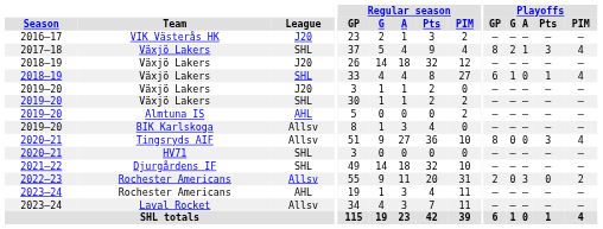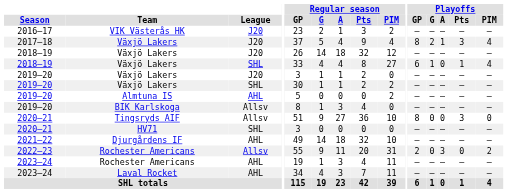 <table border="0" cellpadding="1" cellspacing="0" style="text-align:center; width:60em;">
 <tr bgcolor="#e0e0e0">
 <th colspan="3" bgcolor="#ffffff"></th>
 <th rowspan="99" bgcolor="#ffffff"></th>
 <th colspan="5"><a href='#'>Regular season</a></th>
 <th rowspan="99" bgcolor="#ffffff"></th>
 <th colspan="5"><a href='#'>Playoffs</a></th>
 </tr>
 <tr bgcolor="#e0e0e0">
 <th><a href='#'>Season</a></th>
 <th>Team</th>
 <th>League</th>
 <th>GP</th>
 <th><a href='#'>G</a></th>
 <th><a href='#'>A</a></th>
 <th><a href='#'>Pts</a></th>
 <th><a href='#'>PIM</a></th>
 <th>GP</th>
 <th>G</th>
 <th>A</th>
 <th>Pts</th>
 <th>PIM</th>
 </tr>
 <tr>
 <td>2016–17</td>
 <td><a href='#'>VIK Västerås HK</a></td>
 <td><a href='#'>J20</a></td>
 <td>23</td>
 <td>2</td>
 <td>1</td>
 <td>3</td>
 <td>2</td>
 <td>—</td>
 <td>—</td>
 <td>—</td>
 <td>—</td>
 <td>—</td>
 </tr>
 <tr bgcolor="#f0f0f0">
 <td>2017–18</td>
 <td><a href='#'>Växjö Lakers</a></td>
-<td>SHL</td>
+<td>J20</td>
 <td>37</td>
 <td>5</td>
 <td>4</td>
 <td>9</td>
 <td>4</td>
 <td>8</td>
 <td>2</td>
 <td>1</td>
 <td>3</td>
 <td>4</td>
 </tr>
 <tr>
 <td>2018–19</td>
 <td>Växjö Lakers</td>
 <td>J20</td>
 <td>26</td>
 <td>14</td>
 <td>18</td>
 <td>32</td>
 <td>12</td>
 <td>—</td>
 <td>—</td>
 <td>—</td>
 <td>—</td>
 <td>—</td>
 </tr>
 <tr bgcolor="#f0f0f0">
 <td><a href='#'>2018–19</a></td>
 <td>Växjö Lakers</td>
 <td><a href='#'>SHL</a></td>
 <td>33</td>
 <td>4</td>
 <td>4</td>
 <td>8</td>
 <td>27</td>
 <td>6</td>
 <td>1</td>
 <td>0</td>
 <td>1</td>
 <td>4</td>
 </tr>
 <tr>
 <td>2019–20</td>
 <td>Växjö Lakers</td>
 <td>J20</td>
 <td>3</td>
 <td>1</td>
 <td>1</td>
 <td>2</td>
 <td>0</td>
 <td>—</td>
 <td>—</td>
 <td>—</td>
 <td>—</td>
 <td>—</td>
 </tr>
 <tr bgcolor="#f0f0f0">
 <td><a href='#'>2019–20</a></td>
 <td>Växjö Lakers</td>
 <td>SHL</td>
 <td>30</td>
 <td>1</td>
 <td>1</td>
 <td>2</td>
 <td>2</td>
 <td>—</td>
 <td>—</td>
 <td>—</td>
 <td>—</td>
 <td>—</td>
 </tr>
 <tr>
 <td><a href='#'>2019–20</a></td>
 <td><a href='#'>Almtuna IS</a></td>
 <td><a href='#'>AHL</a></td>
 <td>5</td>
 <td>0</td>
 <td>0</td>
 <td>0</td>
 <td>2</td>
 <td>—</td>
 <td>—</td>
 <td>—</td>
 <td>—</td>
 <td>—</td>
 </tr>
 <tr bgcolor="#f0f0f0">
 <td>2019–20</td>
 <td><a href='#'>BIK Karlskoga</a></td>
 <td>Allsv</td>
 <td>8</td>
 <td>1</td>
 <td>3</td>
 <td>4</td>
 <td>0</td>
 <td>—</td>
 <td>—</td>
 <td>—</td>
 <td>—</td>
 <td>—</td>
 </tr>
 <tr>
 <td><a href='#'>2020–21</a></td>
 <td><a href='#'>Tingsryds AIF</a></td>
 <td>Allsv</td>
 <td>51</td>
 <td>9</td>
 <td>27</td>
 <td>36</td>
 <td>10</td>
 <td>8</td>
 <td>0</td>
 <td>0</td>
 <td>3</td>
-<td>4</td>
+<td>0</td>
 </tr>
 <tr bgcolor="#f0f0f0">
 <td><a href='#'>2020–21</a></td>
 <td><a href='#'>HV71</a></td>
 <td>SHL</td>
 <td>3</td>
 <td>0</td>
 <td>0</td>
 <td>0</td>
 <td>0</td>
 <td>—</td>
 <td>—</td>
 <td>—</td>
 <td>—</td>
 <td>—</td>
 </tr>
 <tr>
 <td><a href='#'>2021–22</a></td>
 <td><a href='#'>Djurgårdens IF</a></td>
-<td>SHL</td>
+<td>AHL</td>
 <td>49</td>
 <td>14</td>
 <td>18</td>
 <td>32</td>
 <td>10</td>
 <td>—</td>
 <td>—</td>
 <td>—</td>
 <td>—</td>
 <td>—</td>
 </tr>
 <tr bgcolor="#f0f0f0">
 <td><a href='#'>2022–23</a></td>
 <td><a href='#'>Rochester Americans</a></td>
 <td><a href='#'>Allsv</a></td>
 <td>55</td>
 <td>9</td>
 <td>11</td>
 <td>20</td>
 <td>31</td>
 <td>2</td>
 <td>0</td>
 <td>3</td>
 <td>0</td>
 <td>2</td>
 </tr>
 <tr>
 <td><a href='#'>2023–24</a></td>
 <td>Rochester Americans</td>
 <td>AHL</td>
 <td>19</td>
 <td>1</td>
 <td>3</td>
 <td>4</td>
 <td>11</td>
 <td>—</td>
 <td>—</td>
 <td>—</td>
 <td>—</td>
 <td>—</td>
 </tr>
 <tr bgcolor="#f0f0f0">
 <td>2023–24</td>
 <td><a href='#'>Laval Rocket</a></td>
-<td>Allsv</td>
+<td>AHL</td>
 <td>34</td>
 <td>4</td>
 <td>3</td>
 <td>7</td>
 <td>11</td>
 <td>—</td>
 <td>—</td>
 <td>—</td>
 <td>—</td>
 <td>—</td>
 </tr>
 <tr bgcolor="#e0e0e0">
 <th colspan="3">SHL totals</th>
 <th>115</th>
 <th>19</th>
 <th>23</th>
 <th>42</th>
 <th>39</th>
 <th>6</th>
 <th>1</th>
 <th>0</th>
 <th>1</th>
 <th>4</th>
 </tr>
 </table>
